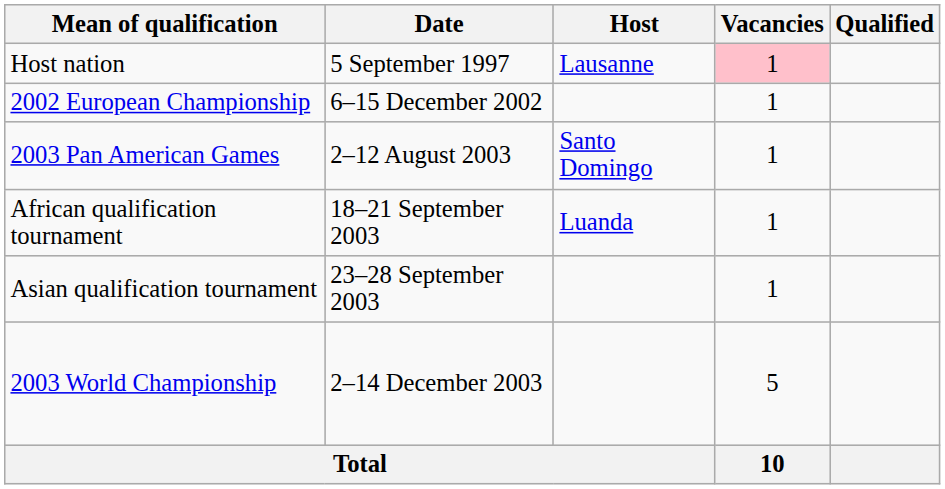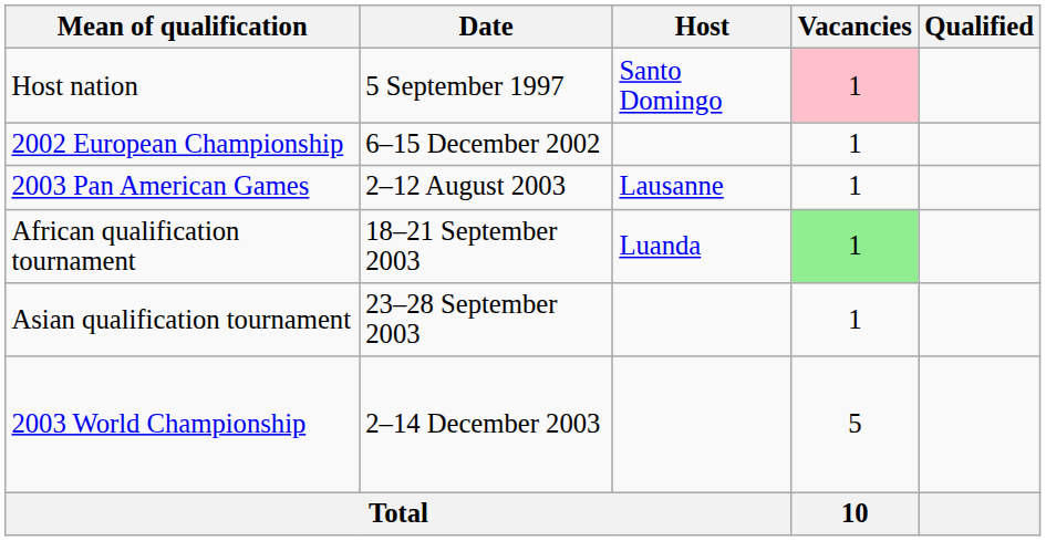 <table class="wikitable">
 <tr>
 <th>Mean of qualification</th>
 <th>Date</th>
 <th>Host</th>
 <th>Vacancies</th>
 <th>Qualified</th>
 </tr>
 <tr>
 <td>Host nation</td>
 <td>5 September 1997</td>
-<td> <a href='#'>Lausanne</a></td>
+<td> <a href='#'>Santo Domingo</a></td>
 <td align=center style="background: pink;">1</td>
 <td></td>
 </tr>
 <tr>
 <td><a href='#'>2002 European Championship</a></td>
 <td>6–15 December 2002</td>
 <td></td>
 <td align=center>1</td>
 <td></td>
 </tr>
 <tr>
 <td><a href='#'>2003 Pan American Games</a></td>
 <td>2–12 August 2003</td>
-<td> <a href='#'>Santo Domingo</a></td>
+<td> <a href='#'>Lausanne</a></td>
 <td align=center>1</td>
 <td></td>
 </tr>
 <tr>
 <td>African qualification tournament</td>
 <td>18–21 September 2003</td>
 <td> <a href='#'>Luanda</a></td>
-<td align=center>1</td>
+<td align=center style="background: lightgreen;">1</td>
 <td></td>
 </tr>
 <tr>
 <td>Asian qualification tournament</td>
 <td>23–28 September 2003</td>
 <td></td>
 <td align=center>1</td>
 <td></td>
 </tr>
 <tr>
 <td><a href='#'>2003 World Championship</a></td>
 <td>2–14 December 2003</td>
 <td></td>
 <td align=center>5</td>
 <td><br><br><br><br></td>
 </tr>
 <tr>
 <th colspan=3>Total</th>
 <th>10</th>
 <th></th>
 </tr>
 </table>
